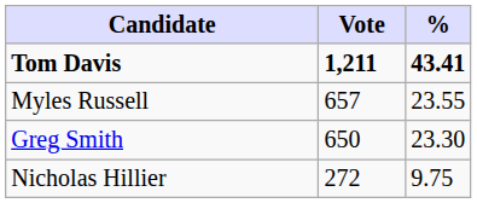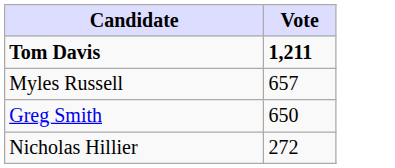 <table class="wikitable">
 <tr>
 <th style="background:#ddf; width:200px;">Candidate</th>
 <th style="background:#ddf; width:50px;">Vote</th>
-<th style="background:#ddf; width:30px;">%</th>
 </tr>
 <tr>
 <td><strong>Tom Davis</strong></td>
 <td><strong>1,211</strong></td>
-<td><strong>43.41</strong></td>
 </tr>
 <tr>
 <td>Myles Russell</td>
 <td>657</td>
-<td>23.55</td>
 </tr>
 <tr>
 <td><a href='#'>Greg Smith</a></td>
 <td>650</td>
-<td>23.30</td>
 </tr>
 <tr>
 <td>Nicholas Hillier</td>
 <td>272</td>
-<td>9.75</td>
 </tr>
 </table>
